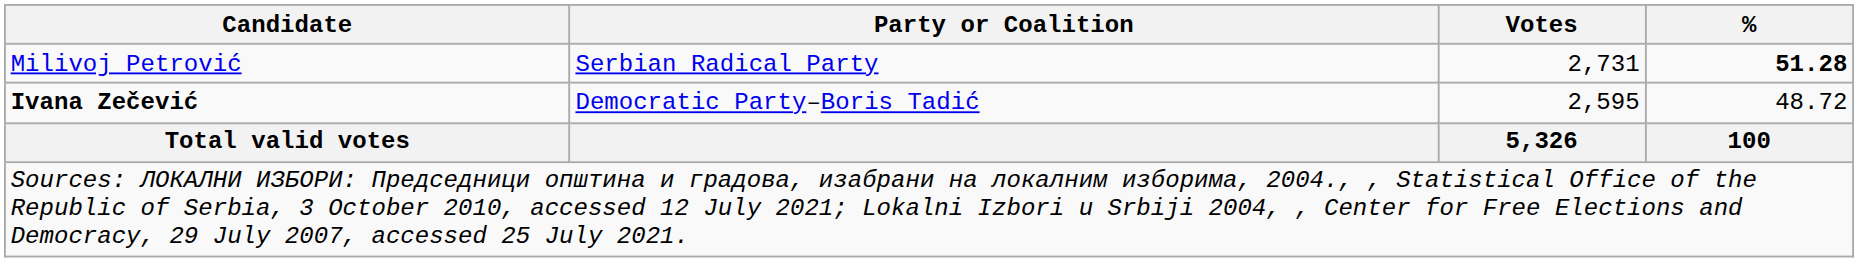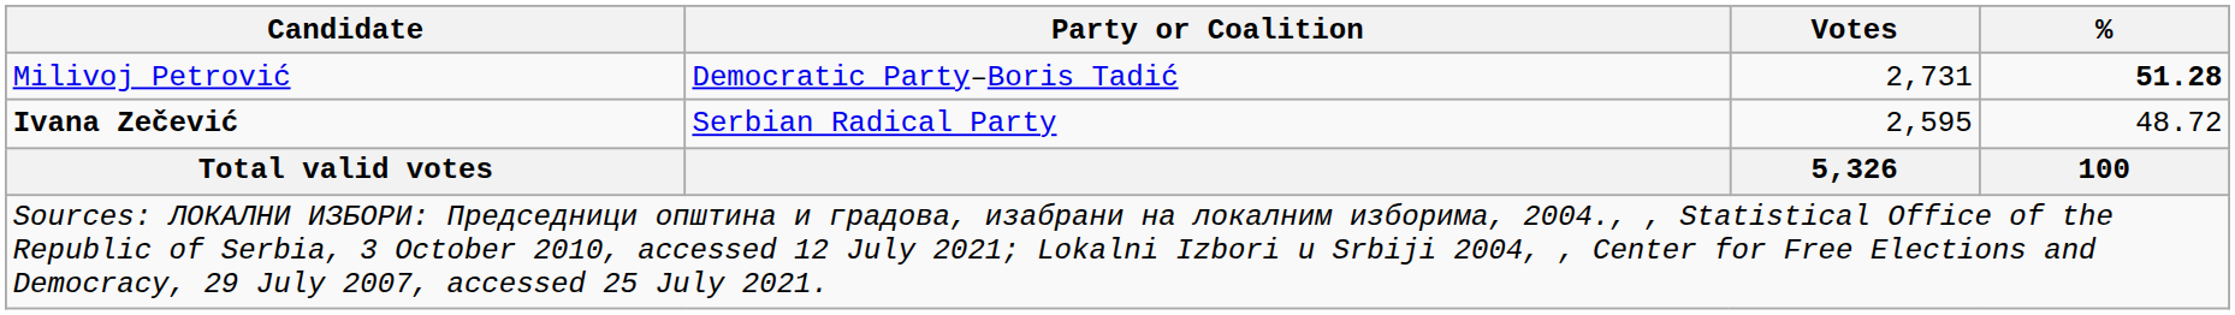 <table style="width:1000px;" class="wikitable">
 <tr>
 <th>Candidate</th>
 <th>Party or Coalition</th>
 <th>Votes</th>
 <th>%</th>
 </tr>
 <tr>
 <td align="left"><a href='#'>Milivoj Petrović</a></td>
-<td align="left"><a href='#'>Serbian Radical Party</a></td>
+<td align="left"><a href='#'>Democratic Party</a>–<a href='#'>Boris Tadić</a></td>
 <td align="right">2,731</td>
 <td align="right"><strong>51.28</strong></td>
 </tr>
 <tr>
 <td align="left"><strong>Ivana Zečević</strong></td>
-<td align="left"><a href='#'>Democratic Party</a>–<a href='#'>Boris Tadić</a></td>
+<td align="left"><a href='#'>Serbian Radical Party</a></td>
 <td align="right">2,595</td>
 <td align="right">48.72</td>
 </tr>
 <tr>
 <th align="left">Total valid votes</th>
 <th align="left"></th>
 <th align="right">5,326</th>
 <th align="right">100</th>
 </tr>
 <tr>
 <td colspan=4><em>Sources: ЛОКАЛНИ ИЗБОРИ: Председници општина и градова, изабрани на локалним изборима, 2004., , Statistical Office of the Republic of Serbia, 3 October 2010, accessed 12 July 2021; Lokalni Izbori u Srbiji 2004, , Center for Free Elections and Democracy, 29 July 2007, accessed 25 July 2021.</em></td>
 </tr>
 </table>
